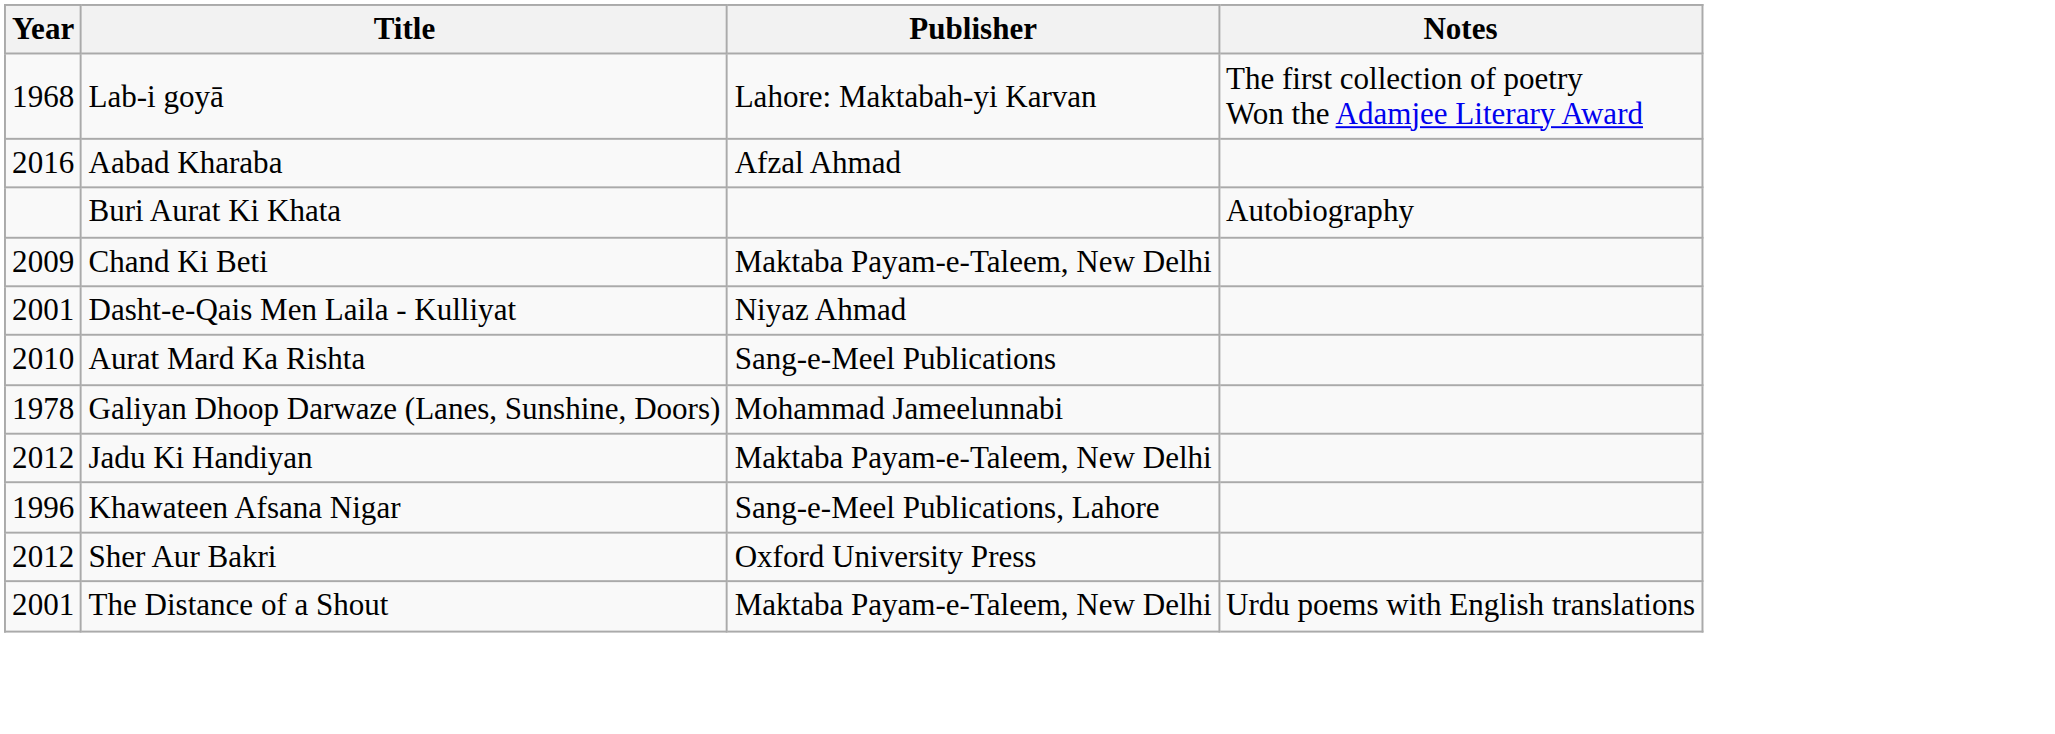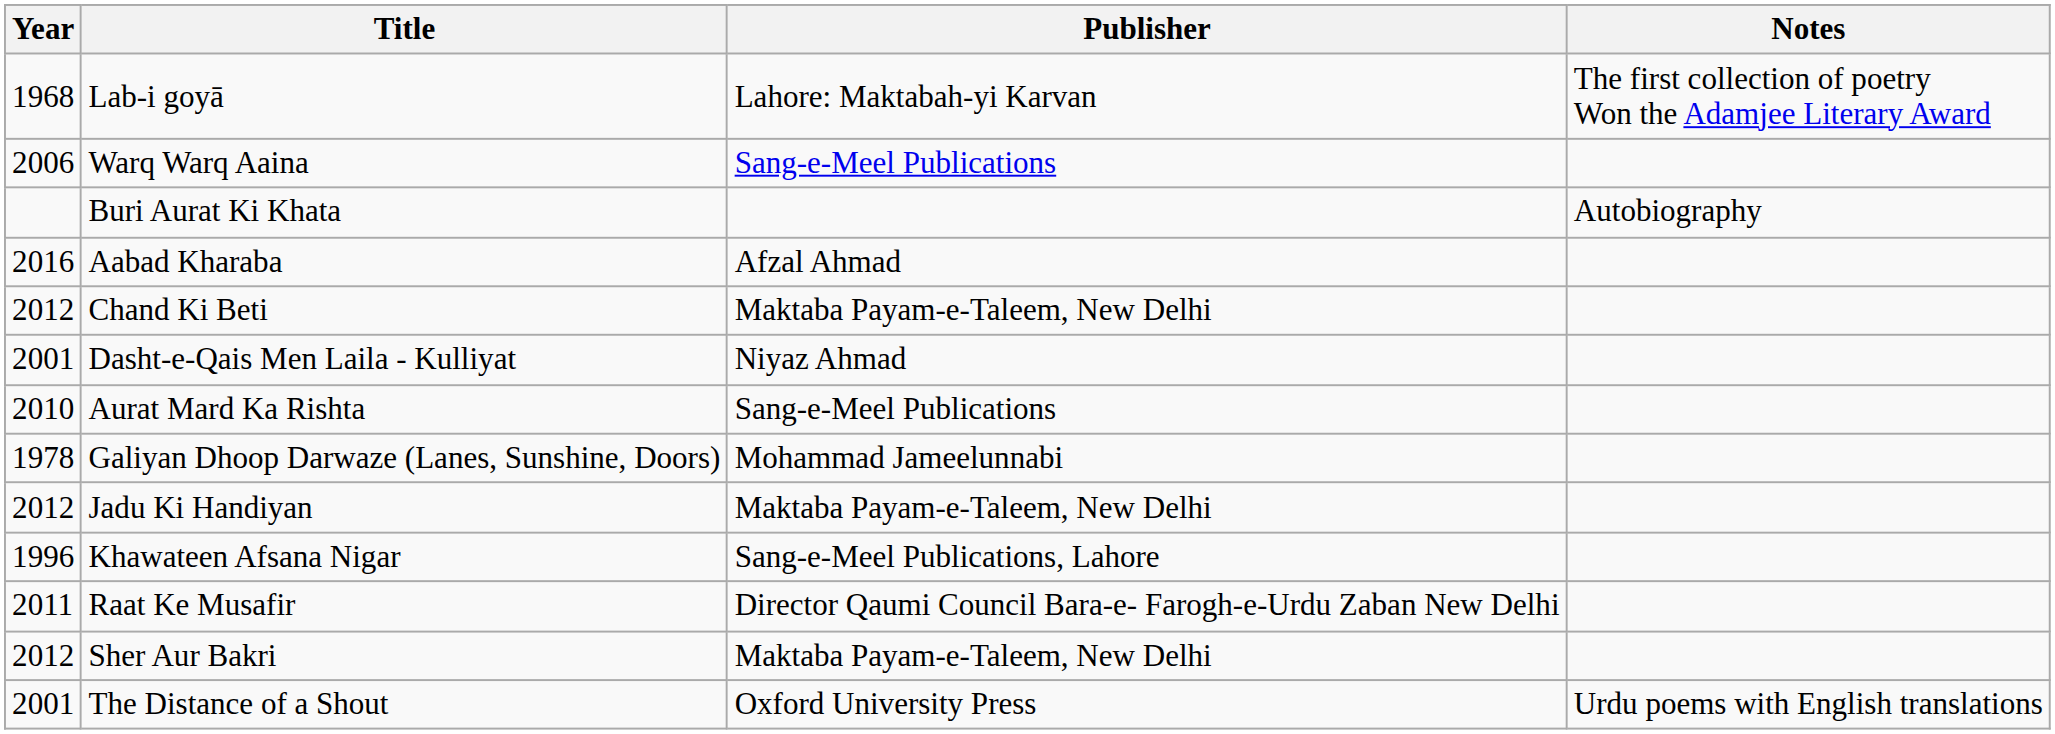 <table class="wikitable sortable">
 <tr>
 <th>Year</th>
 <th>Title</th>
 <th>Publisher</th>
 <th>Notes</th>
 </tr>
 <tr>
 <td>1968</td>
 <td>Lab-i goyā</td>
 <td>Lahore: Maktabah-yi Karvan</td>
 <td>The first collection of poetry<br>Won the <a href='#'>Adamjee Literary Award</a></td>
 </tr>
 <tr>
-<td>2016</td>
-<td>Aabad Kharaba</td>
-<td>Afzal Ahmad</td>
+<td>2006</td>
+<td>Warq Warq Aaina</td>
+<td><a href='#'>Sang-e-Meel Publications</a></td>
 <td></td>
 </tr>
 <tr>
 <td></td>
 <td>Buri Aurat Ki Khata</td>
 <td></td>
 <td>Autobiography</td>
 </tr>
 <tr>
-<td>2009</td>
+<td>2016</td>
+<td>Aabad Kharaba</td>
+<td>Afzal Ahmad</td>
+<td></td>
+</tr>
+<tr>
+<td>2012</td>
 <td>Chand Ki Beti</td>
 <td>Maktaba Payam-e-Taleem, New Delhi</td>
 <td></td>
 </tr>
 <tr>
 <td>2001</td>
 <td>Dasht-e-Qais Men Laila - Kulliyat</td>
 <td>Niyaz Ahmad</td>
 <td></td>
 </tr>
 <tr>
 <td>2010</td>
 <td>Aurat Mard Ka Rishta</td>
 <td>Sang-e-Meel Publications</td>
 <td></td>
 </tr>
 <tr>
 <td>1978</td>
 <td>Galiyan Dhoop Darwaze (Lanes, Sunshine, Doors)</td>
 <td>Mohammad Jameelunnabi</td>
 <td></td>
 </tr>
 <tr>
 <td>2012</td>
 <td>Jadu Ki Handiyan</td>
 <td>Maktaba Payam-e-Taleem, New Delhi</td>
 <td></td>
 </tr>
 <tr>
 <td>1996</td>
 <td>Khawateen Afsana Nigar</td>
 <td>Sang-e-Meel Publications, Lahore</td>
 <td></td>
 </tr>
 <tr>
+<td>2011</td>
+<td>Raat Ke Musafir</td>
+<td>Director Qaumi Council Bara-e- Farogh-e-Urdu Zaban New Delhi</td>
+<td></td>
+</tr>
+<tr>
 <td>2012</td>
 <td>Sher Aur Bakri</td>
-<td>Oxford University Press</td>
+<td>Maktaba Payam-e-Taleem, New Delhi</td>
 <td></td>
 </tr>
 <tr>
 <td>2001</td>
 <td>The Distance of a Shout</td>
-<td>Maktaba Payam-e-Taleem, New Delhi</td>
+<td>Oxford University Press</td>
 <td>Urdu poems with English translations</td>
 </tr>
 </table>
